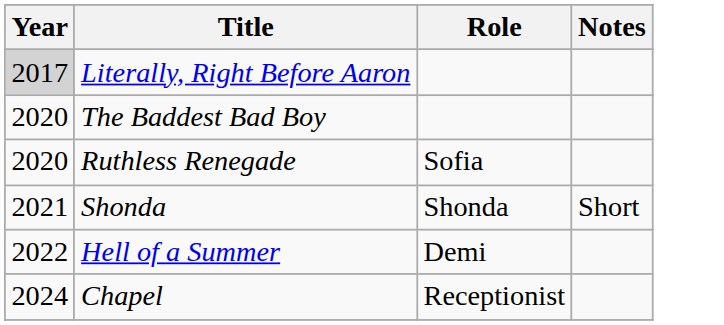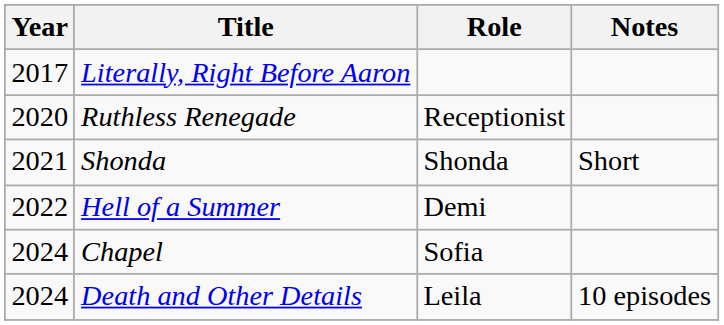 <table class="wikitable sortable">
 <tr>
 <th>Year</th>
 <th>Title</th>
 <th>Role</th>
 <th class="unsortable">Notes</th>
 </tr>
 <tr>
-<td style="background: lightgrey;">2017</td>
+<td>2017</td>
 <td><em><a href='#'>Literally, Right Before Aaron</a></em></td>
 <td></td>
 <td></td>
 </tr>
 <tr>
 <td>2020</td>
-<td><em>The Baddest Bad Boy</em></td>
-<td></td>
-<td></td>
-</tr>
-<tr>
-<td>2020</td>
 <td><em>Ruthless Renegade</em></td>
-<td>Sofia</td>
+<td>Receptionist</td>
 <td></td>
 </tr>
 <tr>
 <td>2021</td>
 <td><em>Shonda</em></td>
 <td>Shonda</td>
 <td>Short</td>
 </tr>
 <tr>
 <td>2022</td>
 <td><em><a href='#'>Hell of a Summer</a></em></td>
 <td>Demi</td>
 <td></td>
 </tr>
 <tr>
 <td>2024</td>
 <td><em>Chapel</em></td>
-<td>Receptionist</td>
+<td>Sofia</td>
 <td></td>
 </tr>
+<tr>
+<td>2024</td>
+<td><em><a href='#'>Death and Other Details</a></em></td>
+<td>Leila</td>
+<td>10 episodes</td>
+</tr>
 </table>
